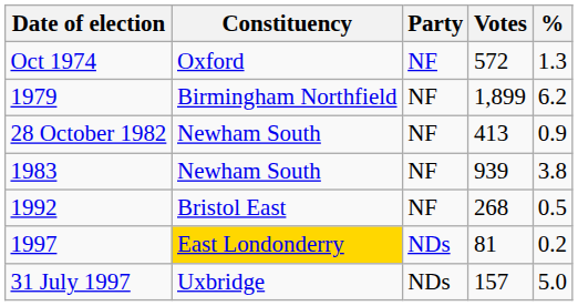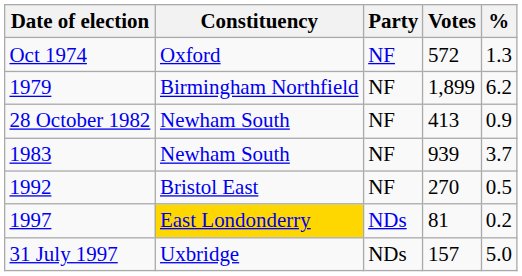 <table class="wikitable">
 <tr>
 <th>Date of election</th>
 <th>Constituency</th>
 <th>Party</th>
 <th>Votes</th>
 <th>%</th>
 </tr>
 <tr>
 <td><a href='#'>Oct 1974</a></td>
 <td><a href='#'>Oxford</a></td>
 <td><a href='#'>NF</a></td>
 <td>572</td>
 <td>1.3</td>
 </tr>
 <tr>
 <td><a href='#'>1979</a></td>
 <td><a href='#'>Birmingham Northfield</a></td>
 <td>NF</td>
 <td>1,899</td>
 <td>6.2</td>
 </tr>
 <tr>
 <td><a href='#'>28 October 1982</a></td>
 <td><a href='#'>Newham South</a></td>
 <td>NF</td>
 <td>413</td>
 <td>0.9</td>
 </tr>
 <tr>
 <td><a href='#'>1983</a></td>
 <td><a href='#'>Newham South</a></td>
 <td>NF</td>
 <td>939</td>
-<td>3.8</td>
+<td>3.7</td>
 </tr>
 <tr>
 <td><a href='#'>1992</a></td>
 <td><a href='#'>Bristol East</a></td>
 <td>NF</td>
-<td>268</td>
+<td>270</td>
 <td>0.5</td>
 </tr>
 <tr>
 <td><a href='#'>1997</a></td>
 <td style="background: gold;"><a href='#'>East Londonderry</a></td>
 <td><a href='#'>NDs</a></td>
 <td>81</td>
 <td>0.2</td>
 </tr>
 <tr>
 <td><a href='#'>31 July 1997</a></td>
 <td><a href='#'>Uxbridge</a></td>
 <td>NDs</td>
 <td>157</td>
 <td>5.0</td>
 </tr>
 </table>
